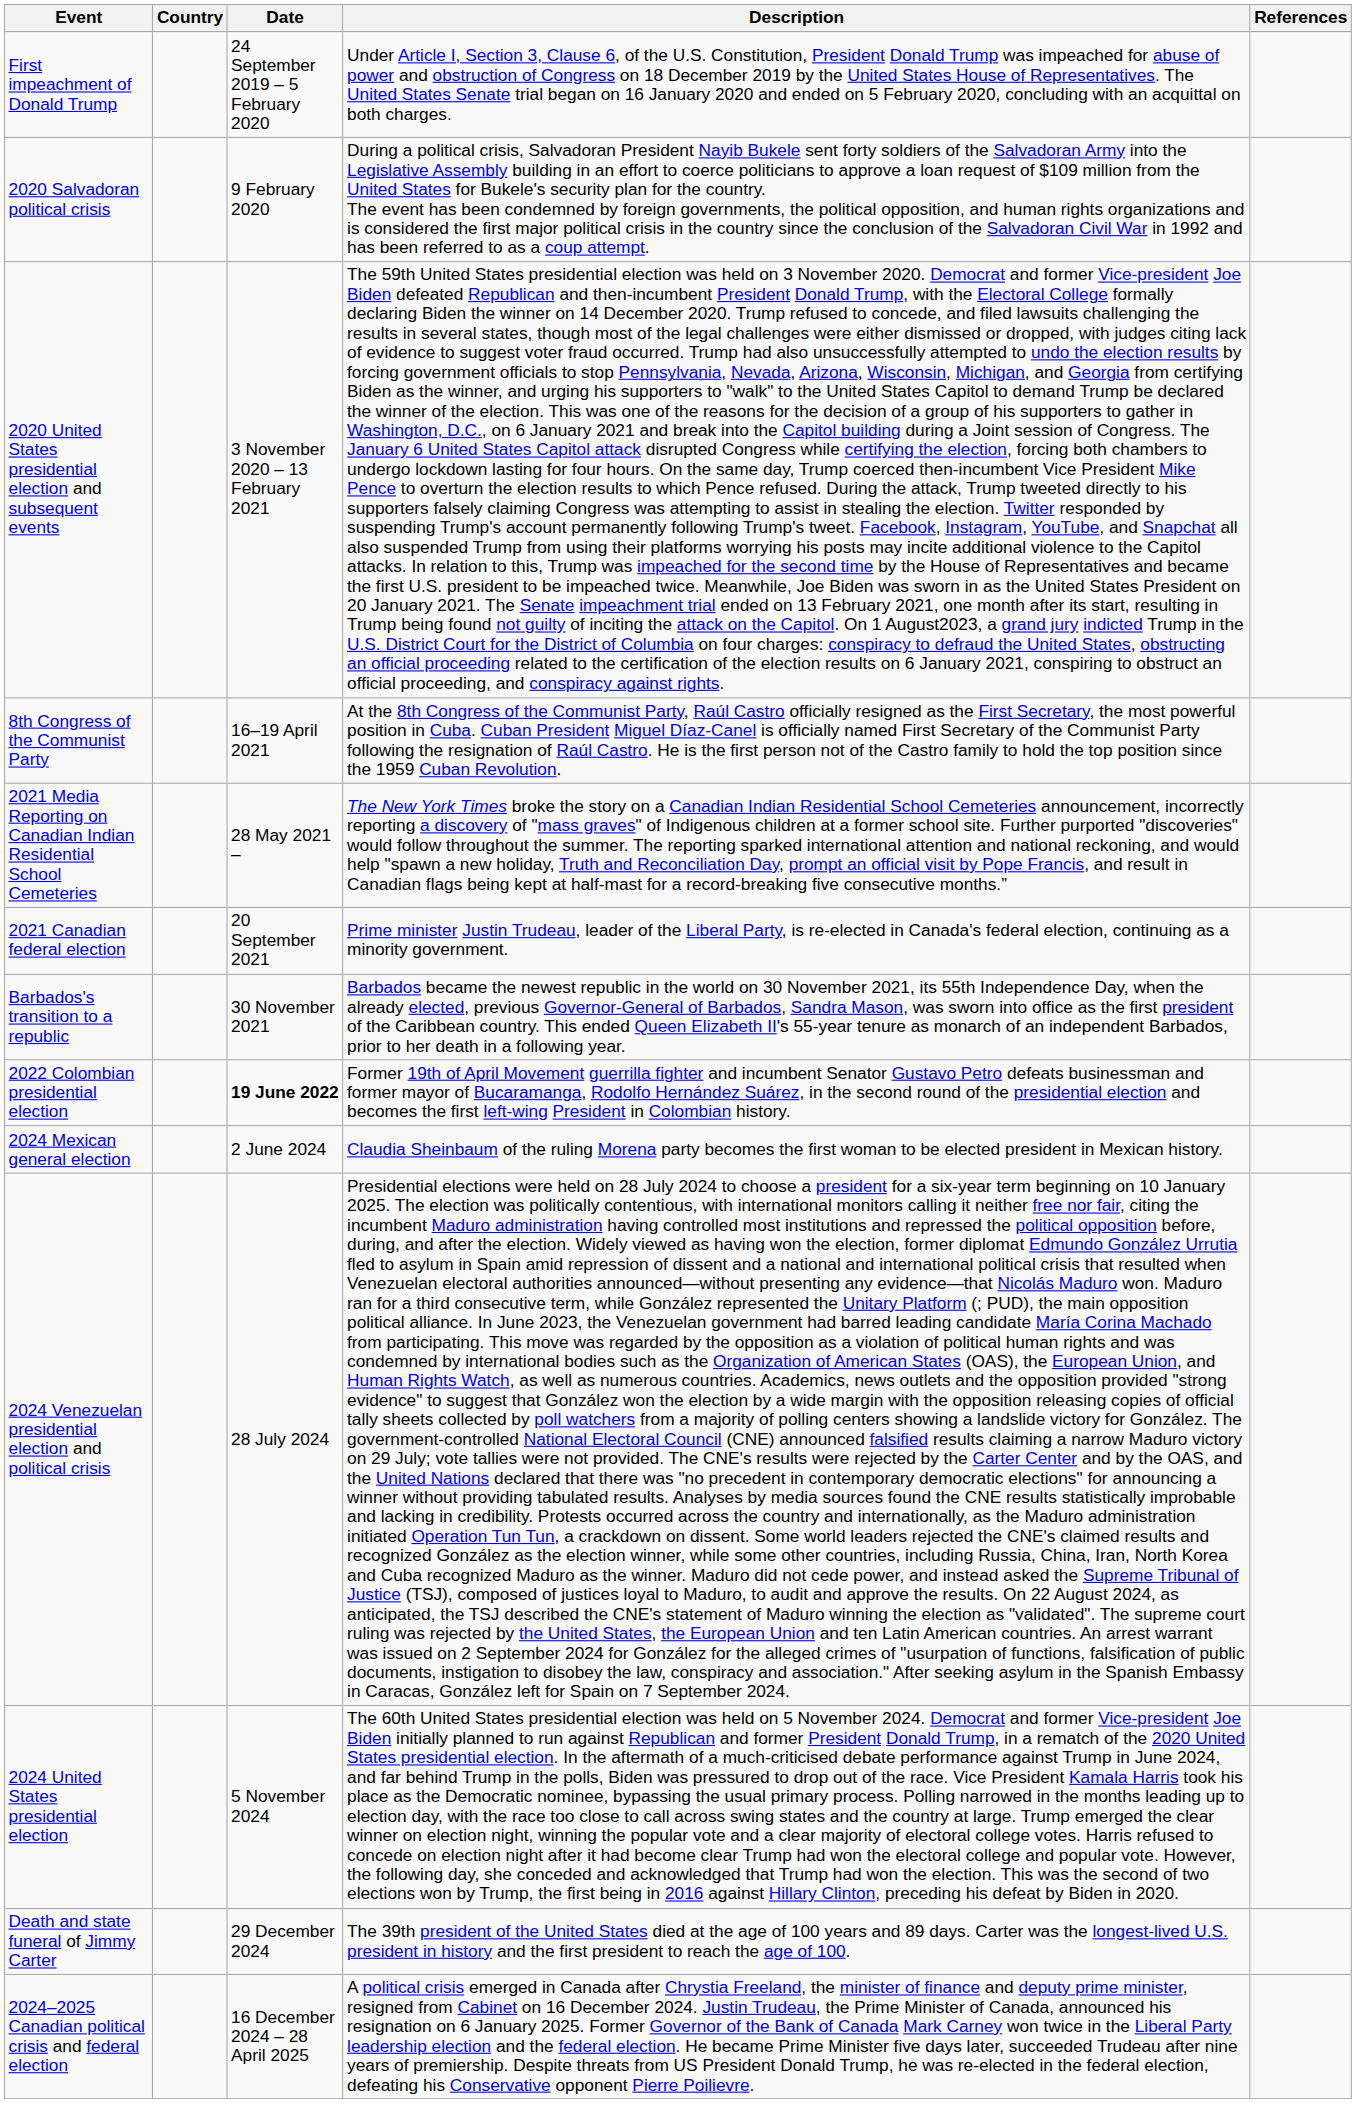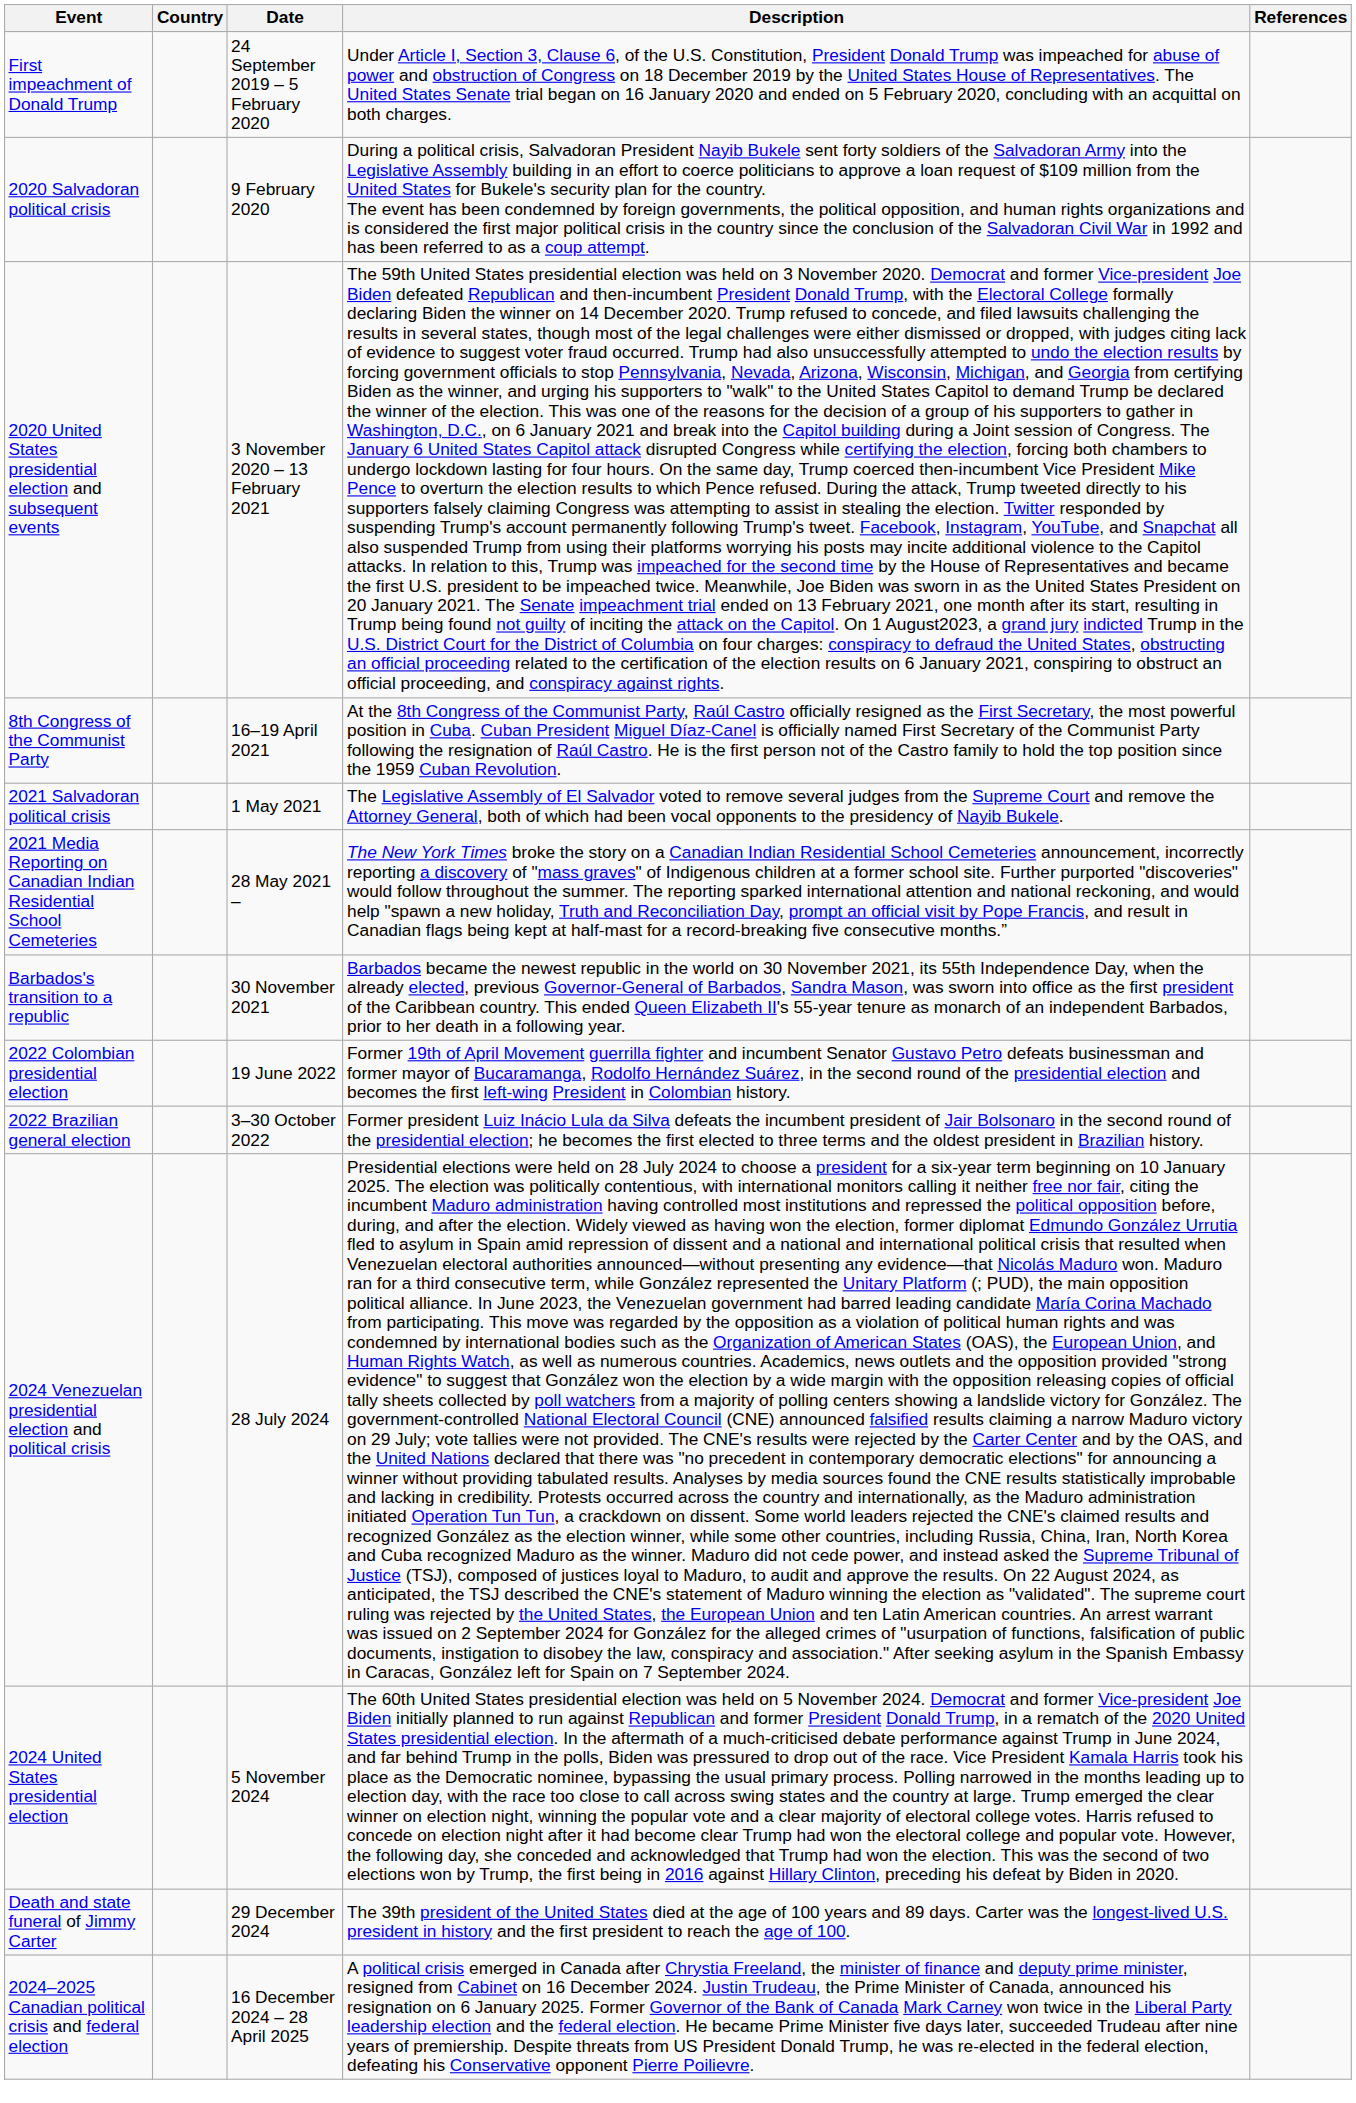 <table class="wikitable mw-collapsible sortable">
 <tr>
 <th style="width:130px;">Event</th>
 <th style="width:60px;">Country</th>
 <th style="width:100px;">Date</th>
 <th>Description</th>
 <th>References</th>
 </tr>
 <tr>
 <td><a href='#'>First impeachment of Donald Trump</a></td>
 <td></td>
 <td>24 September 2019 – 5 February 2020</td>
 <td>Under <a href='#'>Article I, Section 3, Clause 6</a>, of the U.S. Constitution, <a href='#'>President</a> <a href='#'>Donald Trump</a> was impeached for <a href='#'>abuse of power</a> and <a href='#'>obstruction of Congress</a> on 18 December 2019 by the <a href='#'>United States House of Representatives</a>. The <a href='#'>United States Senate</a> trial began on 16 January 2020 and ended on 5 February 2020, concluding with an acquittal on both charges.</td>
 <td></td>
 </tr>
 <tr>
 <td><a href='#'>2020 Salvadoran political crisis</a></td>
 <td></td>
 <td>9 February 2020</td>
 <td>During a political crisis, Salvadoran President <a href='#'>Nayib Bukele</a> sent forty soldiers of the <a href='#'>Salvadoran Army</a> into the <a href='#'>Legislative Assembly</a> building in an effort to coerce politicians to approve a loan request of $109 million from the <a href='#'>United States</a> for Bukele's security plan for the country.<br>The event has been condemned by foreign governments, the political opposition, and human rights organizations and is considered the first major political crisis in the country since the conclusion of the <a href='#'>Salvadoran Civil War</a> in 1992 and has been referred to as a <a href='#'>coup attempt</a>.</td>
 <td></td>
 </tr>
 <tr>
 <td><a href='#'>2020 United States presidential election</a> and <a href='#'>subsequent</a> <a href='#'>events</a></td>
 <td></td>
 <td>3 November 2020 – 13 February 2021</td>
 <td>The 59th United States presidential election was held on 3 November 2020. <a href='#'>Democrat</a> and former <a href='#'>Vice-president</a> <a href='#'>Joe Biden</a> defeated <a href='#'>Republican</a> and then-incumbent <a href='#'>President</a> <a href='#'>Donald Trump</a>, with the <a href='#'>Electoral College</a> formally declaring Biden the winner on 14 December 2020. Trump refused to concede, and filed lawsuits challenging the results in several states, though most of the legal challenges were either dismissed or dropped, with judges citing lack of evidence to suggest voter fraud occurred. Trump had also unsuccessfully attempted to <a href='#'>undo the election results</a> by forcing government officials to stop <a href='#'>Pennsylvania</a>, <a href='#'>Nevada</a>, <a href='#'>Arizona</a>, <a href='#'>Wisconsin</a>, <a href='#'>Michigan</a>, and <a href='#'>Georgia</a> from certifying Biden as the winner, and urging his supporters to "walk" to the United States Capitol to demand Trump be declared the winner of the election. This was one of the reasons for the decision of a group of his supporters to gather in <a href='#'>Washington, D.C.</a>, on 6 January 2021 and break into the <a href='#'>Capitol building</a> during a Joint session of Congress. The <a href='#'>January 6 United States Capitol attack</a> disrupted Congress while <a href='#'>certifying the election</a>, forcing both chambers to undergo lockdown lasting for four hours. On the same day, Trump coerced then-incumbent Vice President <a href='#'>Mike Pence</a> to overturn the election results to which Pence refused. During the attack, Trump tweeted directly to his supporters falsely claiming Congress was attempting to assist in stealing the election. <a href='#'>Twitter</a> responded by suspending Trump's account permanently following Trump's tweet. <a href='#'>Facebook</a>, <a href='#'>Instagram</a>, <a href='#'>YouTube</a>, and <a href='#'>Snapchat</a> all also suspended Trump from using their platforms worrying his posts may incite additional violence to the Capitol attacks. In relation to this, Trump was <a href='#'>impeached for the second time</a> by the House of Representatives and became the first U.S. president to be impeached twice. Meanwhile, Joe Biden was sworn in as the United States President on 20 January 2021. The <a href='#'>Senate</a> <a href='#'>impeachment trial</a> ended on 13 February 2021, one month after its start, resulting in Trump being found <a href='#'>not guilty</a> of inciting the <a href='#'>attack on the Capitol</a>. On 1 August2023, a <a href='#'>grand jury</a> <a href='#'>indicted</a> Trump in the <a href='#'>U.S. District Court for the District of Columbia</a> on four charges: <a href='#'>conspiracy to defraud the United States</a>, <a href='#'>obstructing an official proceeding</a> related to the certification of the election results on 6 January 2021, conspiring to obstruct an official proceeding, and <a href='#'>conspiracy against rights</a>.</td>
 <td><br><br></td>
 </tr>
 <tr>
 <td><a href='#'>8th Congress of the Communist Party</a></td>
 <td></td>
 <td>16–19 April 2021</td>
 <td>At the <a href='#'>8th Congress of the Communist Party</a>, <a href='#'>Raúl Castro</a> officially resigned as the <a href='#'>First Secretary</a>, the most powerful position in <a href='#'>Cuba</a>. <a href='#'>Cuban President</a> <a href='#'>Miguel Díaz-Canel</a> is officially named First Secretary of the Communist Party following the resignation of <a href='#'>Raúl Castro</a>. He is the first person not of the Castro family to hold the top position since the 1959 <a href='#'>Cuban Revolution</a>.</td>
 <td></td>
 </tr>
 <tr>
+<td><a href='#'>2021 Salvadoran political crisis</a></td>
+<td></td>
+<td>1 May 2021</td>
+<td>The <a href='#'>Legislative Assembly of El Salvador</a> voted to remove several judges from the <a href='#'>Supreme Court</a> and remove the <a href='#'>Attorney General</a>, both of which had been vocal opponents to the presidency of <a href='#'>Nayib Bukele</a>.</td>
+<td></td>
+</tr>
+<tr>
 <td><a href='#'>2021 Media Reporting on Canadian Indian Residential School Cemeteries</a></td>
 <td></td>
 <td>28 May 2021 –</td>
 <td><em><a href='#'>The New York Times</a></em> broke the story on a <a href='#'>Canadian Indian Residential School Cemeteries</a> announcement, incorrectly reporting <a href='#'>a discovery</a> of "<a href='#'>mass graves</a>" of Indigenous children at a former school site. Further purported "discoveries" would follow throughout the summer. The reporting sparked international attention and national reckoning, and would help "spawn a new holiday, <a href='#'>Truth and Reconciliation Day</a>, <a href='#'>prompt an official visit by Pope Francis</a>, and result in Canadian flags being kept at half-mast for a record-breaking five consecutive months.”</td>
-<td></td>
-</tr>
-<tr>
-<td><a href='#'>2021 Canadian federal election</a></td>
-<td></td>
-<td>20 September 2021</td>
-<td><a href='#'>Prime minister</a> <a href='#'>Justin Trudeau</a>, leader of the <a href='#'>Liberal Party</a>, is re-elected in Canada's federal election, continuing as a minority government.</td>
 <td></td>
 </tr>
 <tr>
 <td><a href='#'>Barbados's transition to a republic</a></td>
 <td></td>
 <td>30 November 2021</td>
 <td><a href='#'>Barbados</a> became the newest republic in the world on 30 November 2021, its 55th Independence Day, when the already <a href='#'>elected</a>, previous <a href='#'>Governor-General of Barbados</a>, <a href='#'>Sandra Mason</a>, was sworn into office as the first <a href='#'>president</a> of the Caribbean country. This ended <a href='#'>Queen Elizabeth II</a>'s 55-year tenure as monarch of an independent Barbados, prior to her death in a following year.</td>
 <td></td>
 </tr>
 <tr>
 <td><a href='#'>2022 Colombian presidential election</a></td>
 <td></td>
-<td><strong>19 June 2022</strong></td>
+<td>19 June 2022</td>
 <td>Former <a href='#'>19th of April Movement</a> <a href='#'>guerrilla fighter</a> and incumbent Senator <a href='#'>Gustavo Petro</a> defeats businessman and former mayor of <a href='#'>Bucaramanga</a>, <a href='#'>Rodolfo Hernández Suárez</a>, in the second round of the <a href='#'>presidential election</a> and becomes the first <a href='#'>left-wing</a> <a href='#'>President</a> in <a href='#'>Colombian</a> history.</td>
 <td></td>
 </tr>
 <tr>
-<td><a href='#'>2024 Mexican general election</a></td>
+<td><a href='#'>2022 Brazilian general election</a></td>
 <td></td>
-<td>2 June 2024</td>
-<td><a href='#'>Claudia Sheinbaum</a> of the ruling <a href='#'>Morena</a> party becomes the first woman to be elected president in Mexican history.</td>
+<td>3–30 October 2022</td>
+<td>Former president <a href='#'>Luiz Inácio Lula da Silva</a> defeats the incumbent president of <a href='#'>Jair Bolsonaro</a> in the second round of the <a href='#'>presidential election</a>; he becomes the first elected to three terms and the oldest president in <a href='#'>Brazilian</a> history.</td>
 <td></td>
 </tr>
 <tr>
 <td><a href='#'>2024 Venezuelan presidential election</a> and <a href='#'>political crisis</a></td>
 <td></td>
 <td>28 July 2024</td>
 <td>Presidential elections were held on 28 July 2024 to choose a <a href='#'>president</a> for a six-year term beginning on 10 January 2025. The election was politically contentious, with international monitors calling it neither <a href='#'>free nor fair</a>, citing the incumbent <a href='#'>Maduro administration</a> having controlled most institutions and repressed the <a href='#'>political opposition</a> before, during, and after the election. Widely viewed as having won the election, former diplomat <a href='#'>Edmundo González Urrutia</a> fled to asylum in Spain amid repression of dissent and a national and international political crisis that resulted when Venezuelan electoral authorities announced—without presenting any evidence—that <a href='#'>Nicolás Maduro</a> won. Maduro ran for a third consecutive term, while González represented the <a href='#'>Unitary Platform</a> (; PUD), the main opposition political alliance. In June 2023, the Venezuelan government had barred leading candidate <a href='#'>María Corina Machado</a> from participating. This move was regarded by the opposition as a violation of political human rights and was condemned by international bodies such as the <a href='#'>Organization of American States</a> (OAS), the <a href='#'>European Union</a>, and <a href='#'>Human Rights Watch</a>, as well as numerous countries. Academics, news outlets and the opposition provided "strong evidence" to suggest that González won the election by a wide margin with the opposition releasing copies of official tally sheets collected by <a href='#'>poll watchers</a> from a majority of polling centers showing a landslide victory for González. The government-controlled <a href='#'>National Electoral Council</a> (CNE) announced <a href='#'>falsified</a> results claiming a narrow Maduro victory on 29 July; vote tallies were not provided. The CNE's results were rejected by the <a href='#'>Carter Center</a> and by the OAS, and the <a href='#'>United Nations</a> declared that there was "no precedent in contemporary democratic elections" for announcing a winner without providing tabulated results. Analyses by media sources found the CNE results statistically improbable and lacking in credibility. Protests occurred across the country and internationally, as the Maduro administration initiated <a href='#'>Operation Tun Tun</a>, a crackdown on dissent. Some world leaders rejected the CNE's claimed results and recognized González as the election winner, while some other countries, including Russia, China, Iran, North Korea and Cuba recognized Maduro as the winner. Maduro did not cede power, and instead asked the <a href='#'>Supreme Tribunal of Justice</a> (TSJ), composed of justices loyal to Maduro, to audit and approve the results. On 22 August 2024, as anticipated, the TSJ described the CNE's statement of Maduro winning the election as "validated". The supreme court ruling was rejected by <a href='#'>the United States</a>, <a href='#'>the European Union</a> and ten Latin American countries. An arrest warrant was issued on 2 September 2024 for González for the alleged crimes of "usurpation of functions, falsification of public documents, instigation to disobey the law, conspiracy and association." After seeking asylum in the Spanish Embassy in Caracas, González left for Spain on 7 September 2024.</td>
 <td></td>
 </tr>
 <tr>
 <td><a href='#'>2024 United States presidential election</a></td>
 <td></td>
 <td>5 November 2024</td>
 <td>The 60th United States presidential election was held on 5 November 2024. <a href='#'>Democrat</a> and former <a href='#'>Vice-president</a> <a href='#'>Joe Biden</a> initially planned to run against <a href='#'>Republican</a> and former <a href='#'>President</a> <a href='#'>Donald Trump</a>, in a rematch of the <a href='#'>2020 United States presidential election</a>. In the aftermath of a much-criticised debate performance against Trump in June 2024, and far behind Trump in the polls, Biden was pressured to drop out of the race. Vice President <a href='#'>Kamala Harris</a> took his place as the Democratic nominee, bypassing the usual primary process. Polling narrowed in the months leading up to election day, with the race too close to call across swing states and the country at large. Trump emerged the clear winner on election night, winning the popular vote and a clear majority of electoral college votes. Harris refused to concede on election night after it had become clear Trump had won the electoral college and popular vote. However, the following day, she conceded and acknowledged that Trump had won the election. This was the second of two elections won by Trump, the first being in <a href='#'>2016</a> against <a href='#'>Hillary Clinton</a>, preceding his defeat by Biden in 2020.</td>
 <td></td>
 </tr>
 <tr>
 <td><a href='#'>Death and state funeral</a> of <a href='#'>Jimmy Carter</a></td>
 <td></td>
 <td>29 December 2024</td>
 <td>The 39th <a href='#'>president of the United States</a> died at the age of 100 years and 89 days. Carter was the <a href='#'>longest-lived U.S. president in history</a> and the first president to reach the <a href='#'>age of 100</a>.</td>
 <td></td>
 </tr>
 <tr>
 <td><a href='#'>2024–2025 Canadian political crisis</a> and <a href='#'>federal election</a></td>
 <td></td>
 <td>16 December 2024 – 28 April 2025</td>
 <td>A <a href='#'>political crisis</a> emerged in Canada after <a href='#'>Chrystia Freeland</a>, the <a href='#'>minister of finance</a> and <a href='#'>deputy prime minister</a>, resigned from <a href='#'>Cabinet</a> on 16 December 2024. <a href='#'>Justin Trudeau</a>, the Prime Minister of Canada, announced his resignation on 6 January 2025. Former <a href='#'>Governor of the Bank of Canada</a> <a href='#'>Mark Carney</a> won twice in the <a href='#'>Liberal Party leadership election</a> and the <a href='#'>federal election</a>. He became Prime Minister five days later, succeeded Trudeau after nine years of premiership. Despite threats from US President Donald Trump, he was re-elected in the federal election, defeating his <a href='#'>Conservative</a> opponent <a href='#'>Pierre Poilievre</a>.</td>
 <td><br></td>
 </tr>
 </table>
